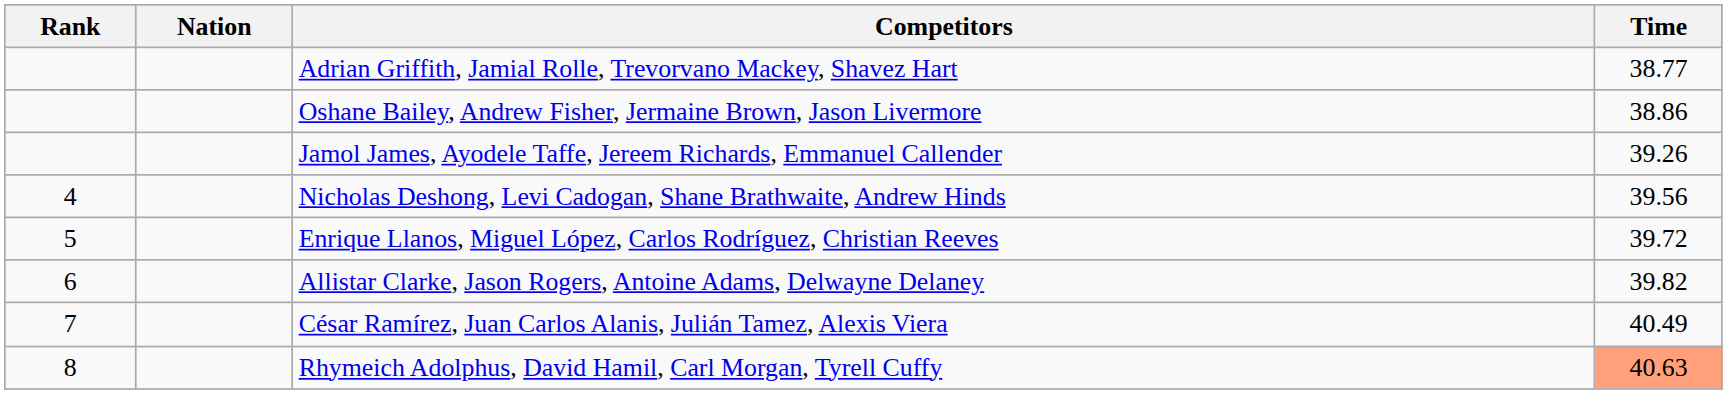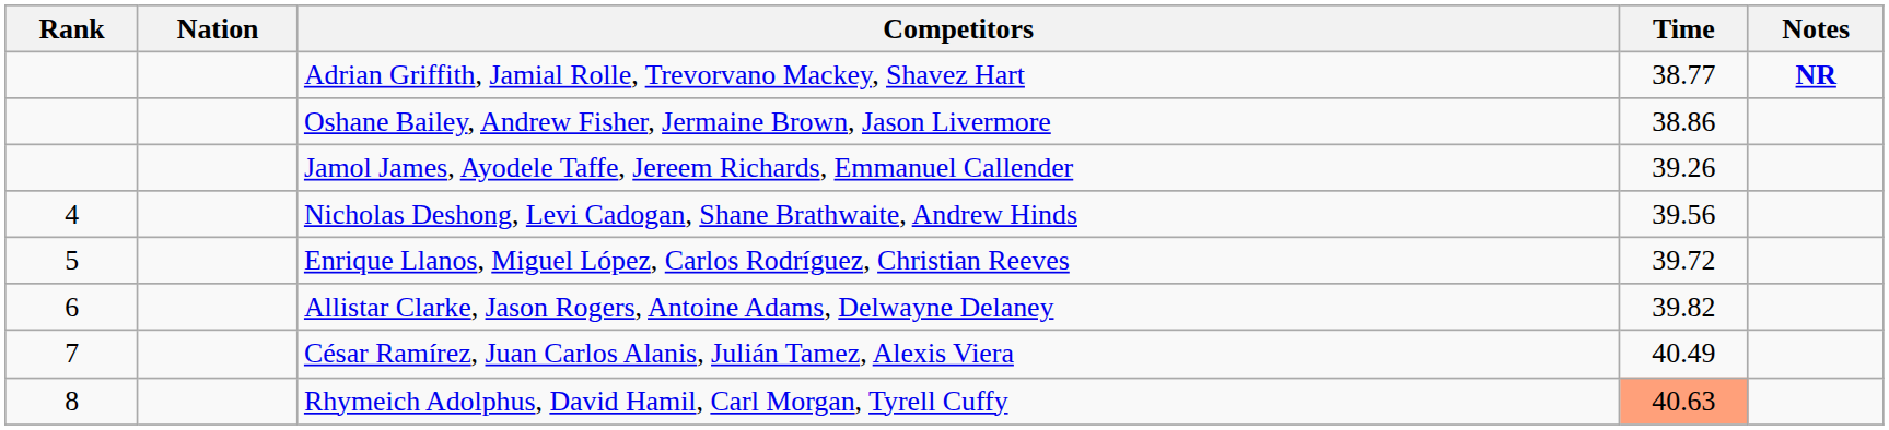 <table class="wikitable sortable" width=80% style="text-align:center; font-size:95%">
 <tr>
 <th>Rank</th>
 <th>Nation</th>
 <th>Competitors</th>
 <th>Time</th>
+<th>Notes</th>
 </tr>
 <tr>
 <td></td>
 <td align=left></td>
 <td align=left><a href='#'>Adrian Griffith</a>, <a href='#'>Jamial Rolle</a>, <a href='#'>Trevorvano Mackey</a>, <a href='#'>Shavez Hart</a></td>
 <td>38.77</td>
+<td><strong><a href='#'>NR</a></strong></td>
 </tr>
 <tr>
 <td></td>
 <td align=left></td>
 <td align=left><a href='#'>Oshane Bailey</a>, <a href='#'>Andrew Fisher</a>, <a href='#'>Jermaine Brown</a>, <a href='#'>Jason Livermore</a></td>
 <td>38.86</td>
+<td></td>
 </tr>
 <tr>
 <td></td>
 <td align=left></td>
 <td align=left><a href='#'>Jamol James</a>, <a href='#'>Ayodele Taffe</a>, <a href='#'>Jereem Richards</a>, <a href='#'>Emmanuel Callender</a></td>
 <td>39.26</td>
+<td></td>
 </tr>
 <tr>
 <td>4</td>
 <td align=left></td>
 <td align=left><a href='#'>Nicholas Deshong</a>, <a href='#'>Levi Cadogan</a>, <a href='#'>Shane Brathwaite</a>, <a href='#'>Andrew Hinds</a></td>
 <td>39.56</td>
+<td></td>
 </tr>
 <tr>
 <td>5</td>
 <td align=left></td>
 <td align=left><a href='#'>Enrique Llanos</a>, <a href='#'>Miguel López</a>, <a href='#'>Carlos Rodríguez</a>, <a href='#'>Christian Reeves</a></td>
 <td>39.72</td>
+<td></td>
 </tr>
 <tr>
 <td>6</td>
 <td align=left></td>
 <td align=left><a href='#'>Allistar Clarke</a>, <a href='#'>Jason Rogers</a>, <a href='#'>Antoine Adams</a>, <a href='#'>Delwayne Delaney</a></td>
 <td>39.82</td>
+<td></td>
 </tr>
 <tr>
 <td>7</td>
 <td align=left></td>
 <td align=left><a href='#'>César Ramírez</a>, <a href='#'>Juan Carlos Alanis</a>, <a href='#'>Julián Tamez</a>, <a href='#'>Alexis Viera</a></td>
 <td>40.49</td>
+<td></td>
 </tr>
 <tr>
 <td>8</td>
 <td align=left></td>
 <td align=left><a href='#'>Rhymeich Adolphus</a>, <a href='#'>David Hamil</a>, <a href='#'>Carl Morgan</a>, <a href='#'>Tyrell Cuffy</a></td>
 <td style="background: lightsalmon;">40.63</td>
+<td></td>
 </tr>
 </table>
